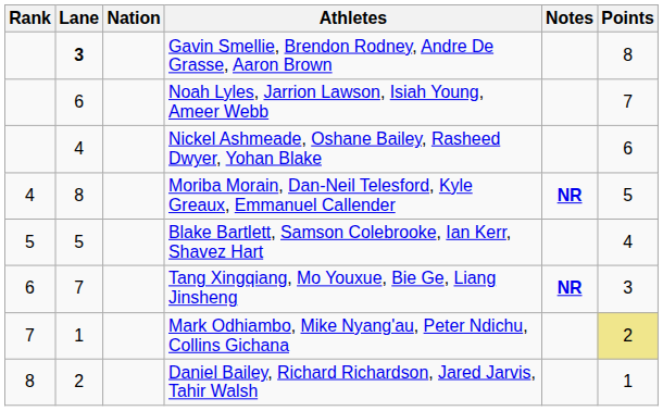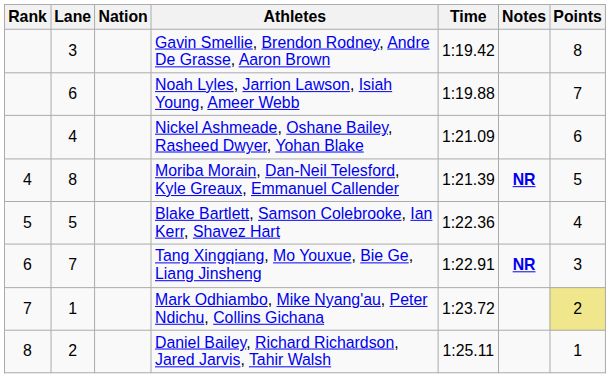 <table class="wikitable sortable" style="text-align:center">
 <tr>
 <th>Rank</th>
 <th>Lane</th>
 <th>Nation</th>
 <th>Athletes</th>
+<th>Time</th>
 <th>Notes</th>
 <th>Points</th>
 </tr>
 <tr>
 <td></td>
-<td><strong>3</strong></td>
+<td>3</td>
 <td align=left></td>
 <td align=left><a href='#'>Gavin Smellie</a>, <a href='#'>Brendon Rodney</a>, <a href='#'>Andre De Grasse</a>, <a href='#'>Aaron Brown</a></td>
+<td>1:19.42</td>
 <td><strong></strong></td>
 <td>8</td>
 </tr>
 <tr>
 <td></td>
 <td>6</td>
 <td align=left></td>
 <td align=left><a href='#'>Noah Lyles</a>, <a href='#'>Jarrion Lawson</a>, <a href='#'>Isiah Young</a>, <a href='#'>Ameer Webb</a></td>
+<td>1:19.88</td>
 <td><strong></strong></td>
 <td>7</td>
 </tr>
 <tr>
 <td></td>
 <td>4</td>
 <td align=left></td>
 <td align=left><a href='#'>Nickel Ashmeade</a>, <a href='#'>Oshane Bailey</a>, <a href='#'>Rasheed Dwyer</a>, <a href='#'>Yohan Blake</a></td>
+<td>1:21.09</td>
 <td><strong></strong></td>
 <td>6</td>
 </tr>
 <tr>
 <td>4</td>
 <td>8</td>
 <td align=left></td>
 <td align=left><a href='#'>Moriba Morain</a>, <a href='#'>Dan-Neil Telesford</a>, <a href='#'>Kyle Greaux</a>, <a href='#'>Emmanuel Callender</a></td>
+<td>1:21.39</td>
 <td><strong><a href='#'>NR</a></strong></td>
 <td>5</td>
 </tr>
 <tr>
 <td>5</td>
 <td>5</td>
 <td align=left></td>
 <td align=left><a href='#'>Blake Bartlett</a>, <a href='#'>Samson Colebrooke</a>, <a href='#'>Ian Kerr</a>, <a href='#'>Shavez Hart</a></td>
+<td>1:22.36</td>
 <td><strong></strong></td>
 <td>4</td>
 </tr>
 <tr>
 <td>6</td>
 <td>7</td>
 <td align=left></td>
 <td align=left><a href='#'>Tang Xingqiang</a>, <a href='#'>Mo Youxue</a>, <a href='#'>Bie Ge</a>, <a href='#'>Liang Jinsheng</a></td>
+<td>1:22.91</td>
 <td><strong><a href='#'>NR</a></strong></td>
 <td>3</td>
 </tr>
 <tr>
 <td>7</td>
 <td>1</td>
 <td align=left></td>
 <td align=left><a href='#'>Mark Odhiambo</a>, <a href='#'>Mike Nyang'au</a>, <a href='#'>Peter Ndichu</a>, <a href='#'>Collins Gichana</a></td>
+<td>1:23.72</td>
 <td></td>
 <td style="background: khaki;">2</td>
 </tr>
 <tr>
 <td>8</td>
 <td>2</td>
 <td align=left></td>
 <td align=left><a href='#'>Daniel Bailey</a>, <a href='#'>Richard Richardson</a>, <a href='#'>Jared Jarvis</a>, <a href='#'>Tahir Walsh</a></td>
+<td>1:25.11</td>
 <td></td>
 <td>1</td>
 </tr>
 </table>
